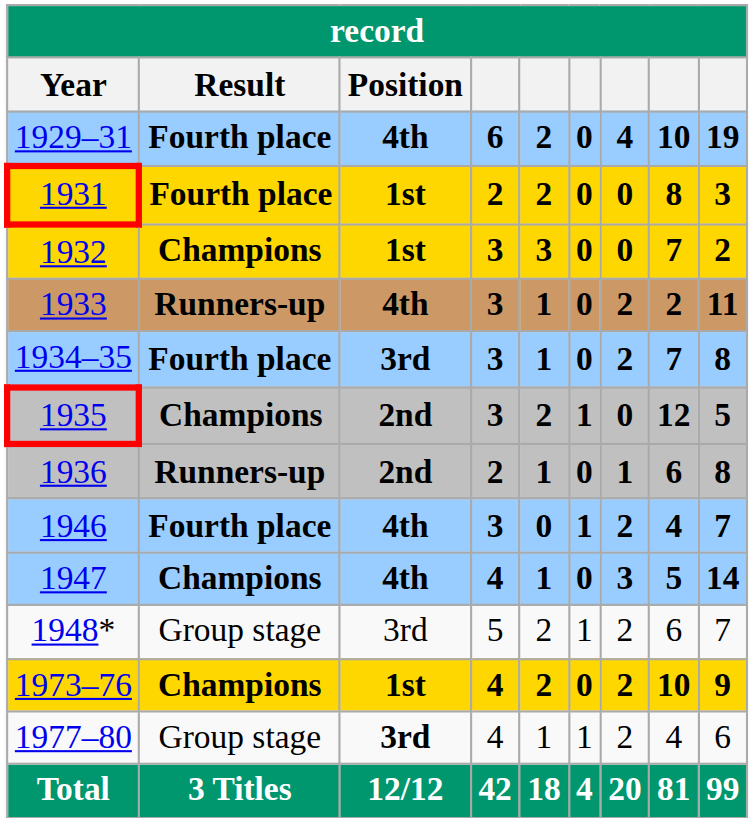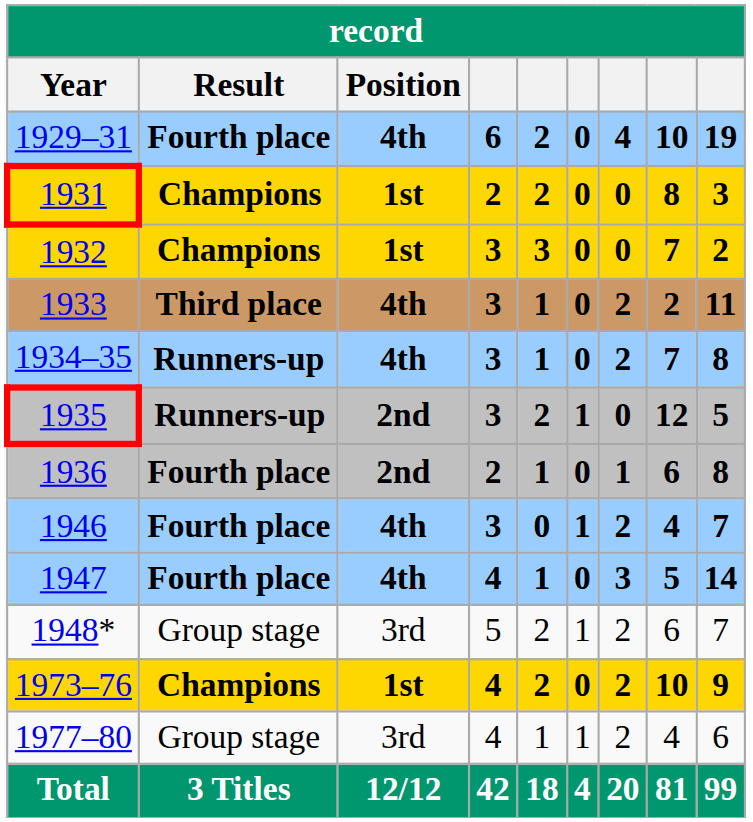 <table class="wikitable" style="text-align: center;">
 <tr>
 <th style="color:white; background:#00966E;" colspan=10><a href='#'></a> record</th>
 </tr>
 <tr>
 <th>Year</th>
 <th>Result</th>
 <th>Position</th>
 <th></th>
 <th></th>
 <th></th>
 <th></th>
 <th></th>
 <th></th>
 </tr>
 <tr style="background:#9acdff">
 <td><a href='#'>1929–31</a></td>
 <td><strong>Fourth place</strong></td>
 <td><strong>4th</strong></td>
 <td><strong>6</strong></td>
 <td><strong>2</strong></td>
 <td><strong>0</strong></td>
 <td><strong>4</strong></td>
 <td><strong>10</strong></td>
 <td><strong>19</strong></td>
 </tr>
 <tr style="background:gold">
 <td style="border: 3px solid red"> <a href='#'>1931</a></td>
-<td><strong>Fourth place</strong></td>
+<td><strong>Champions</strong></td>
 <td><strong>1st</strong></td>
 <td><strong>2</strong></td>
 <td><strong>2</strong></td>
 <td><strong>0</strong></td>
 <td><strong>0</strong></td>
 <td><strong>8</strong></td>
 <td><strong>3</strong></td>
 </tr>
 <tr style="background:gold">
 <td> <a href='#'>1932</a></td>
 <td><strong>Champions</strong></td>
 <td><strong>1st</strong></td>
 <td><strong>3</strong></td>
 <td><strong>3</strong></td>
 <td><strong>0</strong></td>
 <td><strong>0</strong></td>
 <td><strong>7</strong></td>
 <td><strong>2</strong></td>
 </tr>
 <tr style="background:#cc9966">
 <td> <a href='#'>1933</a></td>
-<td><strong>Runners-up</strong></td>
+<td><strong>Third place</strong></td>
 <td><strong>4th</strong></td>
 <td><strong>3</strong></td>
 <td><strong>1</strong></td>
 <td><strong>0</strong></td>
 <td><strong>2</strong></td>
 <td><strong>2</strong></td>
 <td><strong>11</strong></td>
 </tr>
 <tr style="background:#9acdff">
 <td> <a href='#'>1934–35</a></td>
-<td><strong>Fourth place</strong></td>
-<td><strong>3rd</strong></td>
+<td><strong>Runners-up</strong></td>
+<td><strong>4th</strong></td>
 <td><strong>3</strong></td>
 <td><strong>1</strong></td>
 <td><strong>0</strong></td>
 <td><strong>2</strong></td>
 <td><strong>7</strong></td>
 <td><strong>8</strong></td>
 </tr>
 <tr style="background:silver">
 <td style="border: 3px solid red"> <a href='#'>1935</a></td>
-<td><strong>Champions</strong></td>
+<td><strong>Runners-up</strong></td>
 <td><strong>2nd</strong></td>
 <td><strong>3</strong></td>
 <td><strong>2</strong></td>
 <td><strong>1</strong></td>
 <td><strong>0</strong></td>
 <td><strong>12</strong></td>
 <td><strong>5</strong></td>
 </tr>
 <tr style="background:silver">
 <td> <a href='#'>1936</a></td>
-<td><strong>Runners-up</strong></td>
+<td><strong>Fourth place</strong></td>
 <td><strong>2nd</strong></td>
 <td><strong>2</strong></td>
 <td><strong>1</strong></td>
 <td><strong>0</strong></td>
 <td><strong>1</strong></td>
 <td><strong>6</strong></td>
 <td><strong>8</strong></td>
 </tr>
 <tr style="background:#9acdff">
 <td> <a href='#'>1946</a></td>
 <td><strong>Fourth place</strong></td>
 <td><strong>4th</strong></td>
 <td><strong>3</strong></td>
 <td><strong>0</strong></td>
 <td><strong>1</strong></td>
 <td><strong>2</strong></td>
 <td><strong>4</strong></td>
 <td><strong>7</strong></td>
 </tr>
 <tr style="background:#9acdff">
 <td><a href='#'>1947</a></td>
-<td><strong>Champions</strong></td>
+<td><strong>Fourth place</strong></td>
 <td><strong>4th</strong></td>
 <td><strong>4</strong></td>
 <td><strong>1</strong></td>
 <td><strong>0</strong></td>
 <td><strong>3</strong></td>
 <td><strong>5</strong></td>
 <td><strong>14</strong></td>
 </tr>
 <tr>
 <td><a href='#'>1948</a>*</td>
 <td>Group stage</td>
 <td>3rd</td>
 <td>5</td>
 <td>2</td>
 <td>1</td>
 <td>2</td>
 <td>6</td>
 <td>7</td>
 </tr>
 <tr style="background:gold">
 <td><a href='#'>1973–76</a></td>
 <td><strong>Champions</strong></td>
 <td><strong>1st</strong></td>
 <td><strong>4</strong></td>
 <td><strong>2</strong></td>
 <td><strong>0</strong></td>
 <td><strong>2</strong></td>
 <td><strong>10</strong></td>
 <td><strong>9</strong></td>
 </tr>
 <tr>
 <td><a href='#'>1977–80</a></td>
 <td>Group stage</td>
-<td><strong>3rd</strong></td>
+<td>3rd</td>
 <td>4</td>
 <td>1</td>
 <td>1</td>
 <td>2</td>
 <td>4</td>
 <td>6</td>
 </tr>
 <tr>
 <th style="color:white; background:#00966E;">Total</th>
 <th style="color:white; background:#00966E;">3 Titles</th>
 <th style="color:white; background:#00966E;">12/12</th>
 <th style="color:white; background:#00966E;">42</th>
 <th style="color:white; background:#00966E;">18</th>
 <th style="color:white; background:#00966E;">4</th>
 <th style="color:white; background:#00966E;">20</th>
 <th style="color:white; background:#00966E;">81</th>
 <th style="color:white; background:#00966E;">99</th>
 </tr>
 </table>
